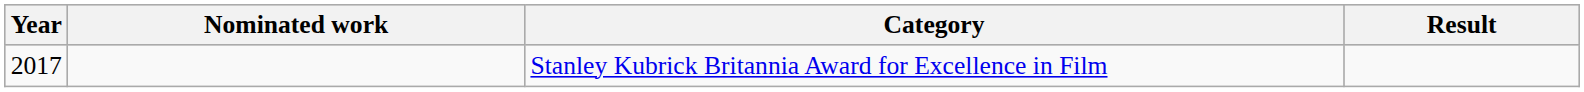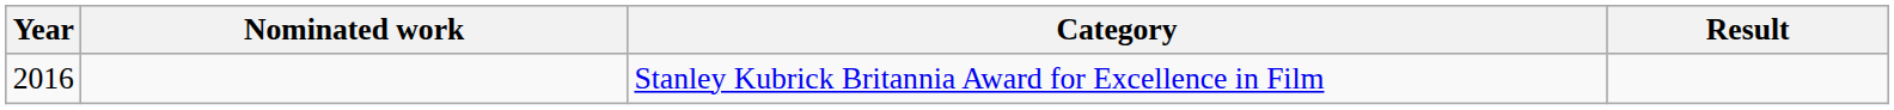 <table class=wikitable>
 <tr>
 <th width=4%>Year</th>
 <th width=29%>Nominated work</th>
 <th width=52%>Category</th>
 <th width=15%>Result</th>
 </tr>
 <tr>
-<td align=center>2017</td>
+<td align=center>2016</td>
 <td></td>
 <td><a href='#'>Stanley Kubrick Britannia Award for Excellence in Film</a></td>
 <td></td>
 </tr>
 </table>
